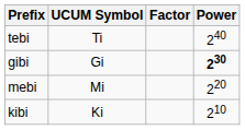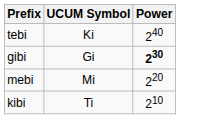 <table class="wikitable">
 <tr>
 <th>Prefix</th>
 <th>UCUM Symbol</th>
-<th>Factor</th>
 <th>Power</th>
 </tr>
 <tr>
 <td>tebi</td>
-<td style="text-align: center;">Ti</td>
-<td style="text-align: right;"></td>
+<td style="text-align: center;">Ki</td>
 <td style="text-align: center;">2<sup>40</sup></td>
 </tr>
 <tr>
 <td>gibi</td>
 <td style="text-align: center;">Gi</td>
-<td style="text-align: right;"></td>
 <td style="text-align: center;"><strong>2<sup>30</sup></strong></td>
 </tr>
 <tr>
 <td>mebi</td>
 <td style="text-align: center;">Mi</td>
-<td style="text-align: right;"></td>
 <td style="text-align: center;">2<sup>20</sup></td>
 </tr>
 <tr>
 <td>kibi</td>
-<td style="text-align: center;">Ki</td>
-<td style="text-align: right;"></td>
+<td style="text-align: center;">Ti</td>
 <td style="text-align: center;">2<sup>10</sup></td>
 </tr>
 </table>
